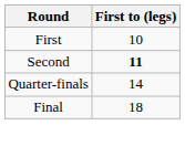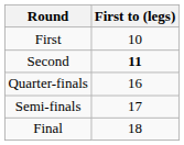 <table class="wikitable" style="text-align:center">
 <tr>
 <th>Round</th>
 <th>First to (legs)</th>
 </tr>
 <tr>
 <td>First</td>
 <td>10</td>
 </tr>
 <tr>
 <td>Second</td>
 <td><strong>11</strong></td>
 </tr>
 <tr>
 <td>Quarter-finals</td>
-<td>14</td>
+<td>16</td>
+</tr>
+<tr>
+<td>Semi-finals</td>
+<td>17</td>
 </tr>
 <tr>
 <td>Final</td>
 <td>18</td>
 </tr>
 </table>
